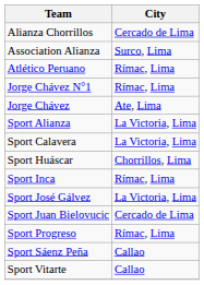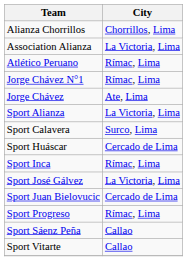 <table class="wikitable sortable">
 <tr>
 <th>Team</th>
 <th>City</th>
 </tr>
 <tr>
 <td>Alianza Chorrillos</td>
-<td><a href='#'>Cercado de Lima</a></td>
+<td><a href='#'>Chorrillos</a>, <a href='#'>Lima</a></td>
 </tr>
 <tr>
 <td>Association Alianza</td>
-<td><a href='#'>Surco</a>, <a href='#'>Lima</a></td>
+<td><a href='#'>La Victoria</a>, <a href='#'>Lima</a></td>
 </tr>
 <tr>
 <td><a href='#'>Atlético Peruano</a></td>
 <td><a href='#'>Rímac</a>, <a href='#'>Lima</a></td>
 </tr>
 <tr>
 <td><a href='#'>Jorge Chávez N°1</a></td>
 <td><a href='#'>Rímac</a>, <a href='#'>Lima</a></td>
 </tr>
 <tr>
 <td><a href='#'>Jorge Chávez</a></td>
 <td><a href='#'>Ate</a>, <a href='#'>Lima</a></td>
 </tr>
 <tr>
 <td><a href='#'>Sport Alianza</a></td>
 <td><a href='#'>La Victoria</a>, <a href='#'>Lima</a></td>
 </tr>
 <tr>
 <td>Sport Calavera</td>
-<td><a href='#'>La Victoria</a>, <a href='#'>Lima</a></td>
+<td><a href='#'>Surco</a>, <a href='#'>Lima</a></td>
 </tr>
 <tr>
 <td>Sport Huáscar</td>
-<td><a href='#'>Chorrillos</a>, <a href='#'>Lima</a></td>
+<td><a href='#'>Cercado de Lima</a></td>
 </tr>
 <tr>
 <td><a href='#'>Sport Inca</a></td>
 <td><a href='#'>Rímac</a>, <a href='#'>Lima</a></td>
 </tr>
 <tr>
 <td><a href='#'>Sport José Gálvez</a></td>
 <td><a href='#'>La Victoria</a>, <a href='#'>Lima</a></td>
 </tr>
 <tr>
 <td><a href='#'>Sport Juan Bielovucic</a></td>
 <td><a href='#'>Cercado de Lima</a></td>
 </tr>
 <tr>
 <td><a href='#'>Sport Progreso</a></td>
 <td><a href='#'>Rímac</a>, <a href='#'>Lima</a></td>
 </tr>
 <tr>
 <td><a href='#'>Sport Sáenz Peña</a></td>
 <td><a href='#'>Callao</a></td>
 </tr>
 <tr>
 <td>Sport Vitarte</td>
 <td><a href='#'>Callao</a></td>
 </tr>
 <tr>
 </tr>
 </table>
